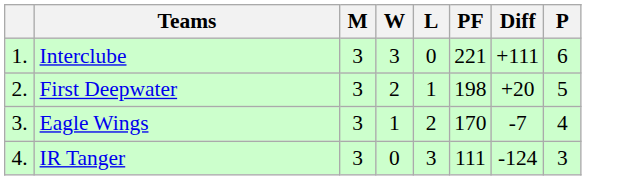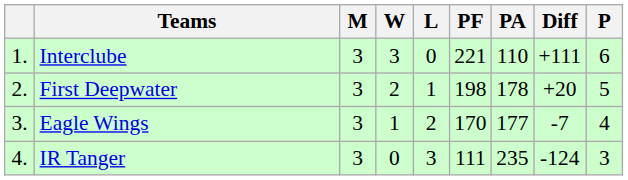 <table class="wikitable" style="text-align:center">
 <tr>
 <th width=15></th>
 <th width=220>Teams</th>
 <th width=20>M</th>
 <th width=20>W</th>
 <th width=20>L</th>
 <th width=20>PF</th>
+<th width=20>PA</th>
 <th width=30>Diff</th>
 <th width=20>P</th>
 </tr>
 <tr style="background: #ccffcc;">
 <td>1.</td>
 <td align=left> <a href='#'>Interclube</a></td>
 <td>3</td>
 <td>3</td>
 <td>0</td>
 <td>221</td>
+<td>110</td>
 <td>+111</td>
 <td>6</td>
 </tr>
 <tr style="background: #ccffcc;">
 <td>2.</td>
 <td align=left> <a href='#'>First Deepwater</a></td>
 <td>3</td>
 <td>2</td>
 <td>1</td>
 <td>198</td>
+<td>178</td>
 <td>+20</td>
 <td>5</td>
 </tr>
 <tr style="background: #ccffcc;">
 <td>3.</td>
 <td align=left> <a href='#'>Eagle Wings</a></td>
 <td>3</td>
 <td>1</td>
 <td>2</td>
 <td>170</td>
+<td>177</td>
 <td>-7</td>
 <td>4</td>
 </tr>
 <tr style="background: #ccffcc;">
 <td>4.</td>
 <td align=left> <a href='#'>IR Tanger</a></td>
 <td>3</td>
 <td>0</td>
 <td>3</td>
 <td>111</td>
+<td>235</td>
 <td>-124</td>
 <td>3</td>
 </tr>
 </table>
